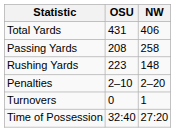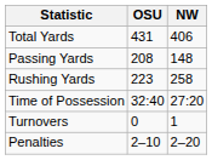 <table class="wikitable">
 <tr>
 <th>Statistic</th>
 <th>OSU</th>
 <th>NW</th>
 </tr>
 <tr>
 <td>Total Yards</td>
 <td>431</td>
 <td>406</td>
 </tr>
 <tr>
 <td>Passing Yards</td>
 <td>208</td>
-<td>258</td>
+<td>148</td>
 </tr>
 <tr>
 <td>Rushing Yards</td>
 <td>223</td>
-<td>148</td>
+<td>258</td>
 </tr>
 <tr>
-<td>Penalties</td>
-<td>2–10</td>
-<td>2–20</td>
+<td>Time of Possession</td>
+<td>32:40</td>
+<td>27:20</td>
 </tr>
 <tr>
 <td>Turnovers</td>
 <td>0</td>
 <td>1</td>
 </tr>
 <tr>
-<td>Time of Possession</td>
-<td>32:40</td>
-<td>27:20</td>
+<td>Penalties</td>
+<td>2–10</td>
+<td>2–20</td>
 </tr>
 </table>
